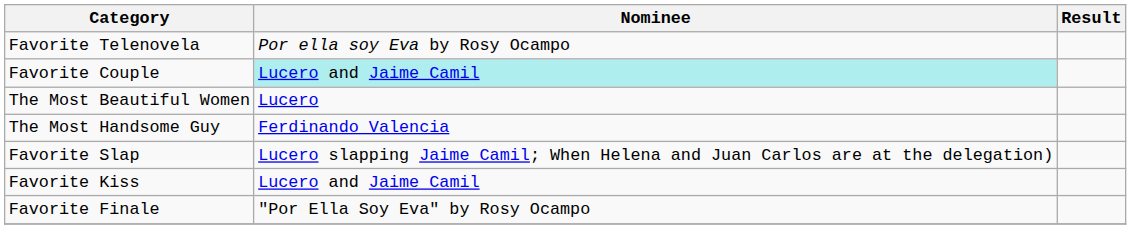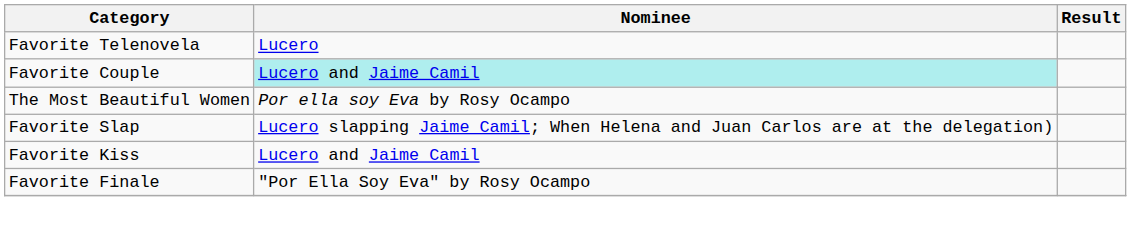 <table class="wikitable">
 <tr>
 <th>Category</th>
 <th>Nominee</th>
 <th>Result</th>
 </tr>
 <tr>
 <td>Favorite Telenovela</td>
-<td><em>Por ella soy Eva</em> by Rosy Ocampo</td>
+<td><a href='#'>Lucero</a></td>
 <td></td>
 </tr>
 <tr>
 <td>Favorite Couple</td>
 <td style="background: paleturquoise;"><a href='#'>Lucero</a> and <a href='#'>Jaime Camil</a></td>
 <td></td>
 </tr>
 <tr>
 <td>The Most Beautiful Women</td>
-<td><a href='#'>Lucero</a></td>
-<td></td>
-</tr>
-<tr>
-<td>The Most Handsome Guy</td>
-<td><a href='#'>Ferdinando Valencia</a></td>
+<td><em>Por ella soy Eva</em> by Rosy Ocampo</td>
 <td></td>
 </tr>
 <tr>
 <td>Favorite Slap</td>
 <td><a href='#'>Lucero</a> slapping <a href='#'>Jaime Camil</a>; When Helena and Juan Carlos are at the delegation)</td>
 <td></td>
 </tr>
 <tr>
 <td>Favorite Kiss</td>
 <td><a href='#'>Lucero</a> and <a href='#'>Jaime Camil</a></td>
 <td></td>
 </tr>
 <tr>
 <td>Favorite Finale</td>
 <td>"Por Ella Soy Eva" by Rosy Ocampo</td>
 <td></td>
 </tr>
 <tr>
 </tr>
 </table>
